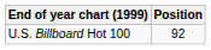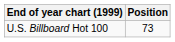 <table class="wikitable sortable">
 <tr>
 <th align="left">End of year chart (1999)</th>
 <th style="text-align:center;">Position</th>
 </tr>
 <tr>
 <td>U.S. <em>Billboard</em> Hot 100</td>
-<td style="text-align:center;">92</td>
+<td style="text-align:center;">73</td>
 </tr>
 </table>
